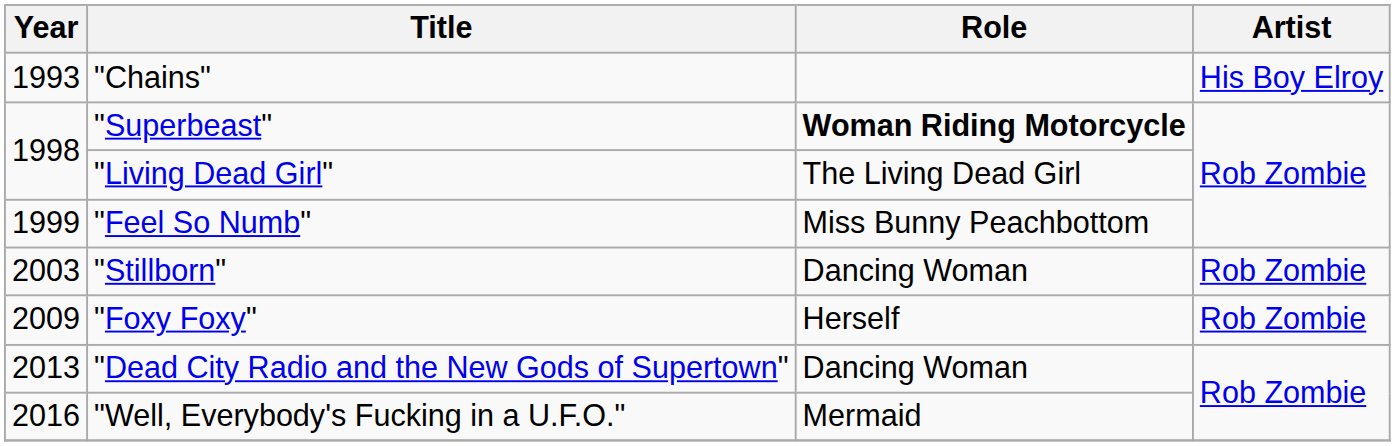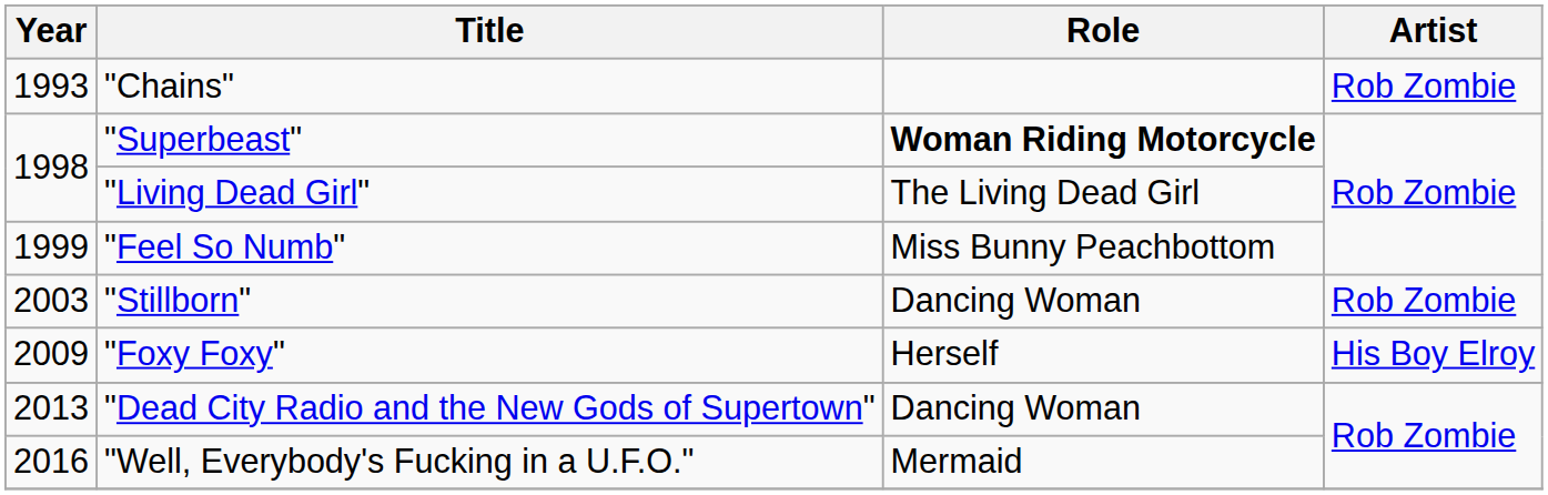 <table class="wikitable sortable">
 <tr>
 <th>Year</th>
 <th>Title</th>
 <th>Role</th>
 <th>Artist</th>
 </tr>
 <tr>
 <td>1993</td>
 <td>"Chains"</td>
 <td></td>
-<td><a href='#'>His Boy Elroy</a></td>
+<td><a href='#'>Rob Zombie</a></td>
 </tr>
 <tr>
 <td rowspan="2">1998</td>
 <td>"<a href='#'>Superbeast</a>"</td>
 <td><strong>Woman Riding Motorcycle</strong></td>
 <td rowspan="3"><a href='#'>Rob Zombie</a></td>
 </tr>
 <tr>
 <td>"<a href='#'>Living Dead Girl</a>"</td>
 <td>The Living Dead Girl</td>
 </tr>
 <tr>
 <td>1999</td>
 <td>"<a href='#'>Feel So Numb</a>"</td>
 <td>Miss Bunny Peachbottom</td>
 </tr>
 <tr>
 <td>2003</td>
 <td>"<a href='#'>Stillborn</a>"</td>
 <td>Dancing Woman</td>
 <td><a href='#'>Rob Zombie</a></td>
 </tr>
 <tr>
 <td>2009</td>
 <td>"<a href='#'>Foxy Foxy</a>"</td>
 <td>Herself</td>
-<td><a href='#'>Rob Zombie</a></td>
+<td><a href='#'>His Boy Elroy</a></td>
 </tr>
 <tr>
 <td>2013</td>
 <td>"<a href='#'>Dead City Radio and the New Gods of Supertown</a>"</td>
 <td>Dancing Woman</td>
 <td rowspan="2"><a href='#'>Rob Zombie</a></td>
 </tr>
 <tr>
 <td>2016</td>
 <td>"Well, Everybody's Fucking in a U.F.O."</td>
 <td>Mermaid</td>
 </tr>
 <tr>
 </tr>
 </table>
